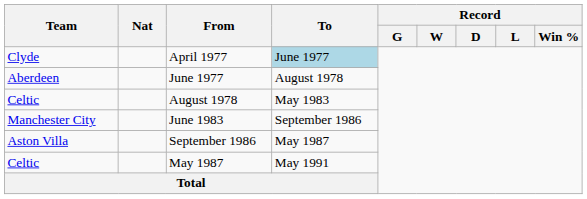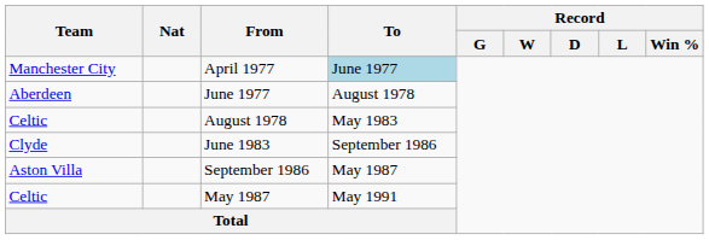 <table class="wikitable" style="text-align: center">
 <tr>
 <th rowspan="2!" style="width:130px;">Team</th>
 <th rowspan="2!" style="width:50px;">Nat</th>
 <th rowspan="2!" style="width:120px;">From</th>
 <th rowspan="2!" style="width:120px;">To</th>
 <th colspan=6>Record</th>
 </tr>
 <tr>
 <th width=40>G</th>
 <th width=40>W</th>
 <th width=40>D</th>
 <th width=40>L</th>
 <th width=50>Win %</th>
 </tr>
 <tr>
-<td align=left><a href='#'>Clyde</a></td>
+<td align=left><a href='#'>Manchester City</a></td>
 <td></td>
 <td align=left>April 1977</td>
 <td align=left style="background: lightblue;">June 1977<br></td>
 </tr>
 <tr>
 <td align=left><a href='#'>Aberdeen</a></td>
 <td></td>
 <td align=left>June 1977</td>
 <td align=left>August 1978<br></td>
 </tr>
 <tr>
 <td align=left><a href='#'>Celtic</a></td>
 <td></td>
 <td align=left>August 1978</td>
 <td align=left>May 1983<br></td>
 </tr>
 <tr>
-<td align=left><a href='#'>Manchester City</a></td>
+<td align=left><a href='#'>Clyde</a></td>
 <td></td>
 <td align=left>June 1983</td>
 <td align=left>September 1986<br></td>
 </tr>
 <tr>
 <td align=left><a href='#'>Aston Villa</a></td>
 <td></td>
 <td align=left>September 1986</td>
 <td align=left>May 1987<br></td>
 </tr>
 <tr>
 <td align=left><a href='#'>Celtic</a></td>
 <td></td>
 <td align=left>May 1987</td>
 <td align=left>May 1991<br></td>
 </tr>
 <tr>
 <th colspan=4>Total<br></th>
 </tr>
 </table>
